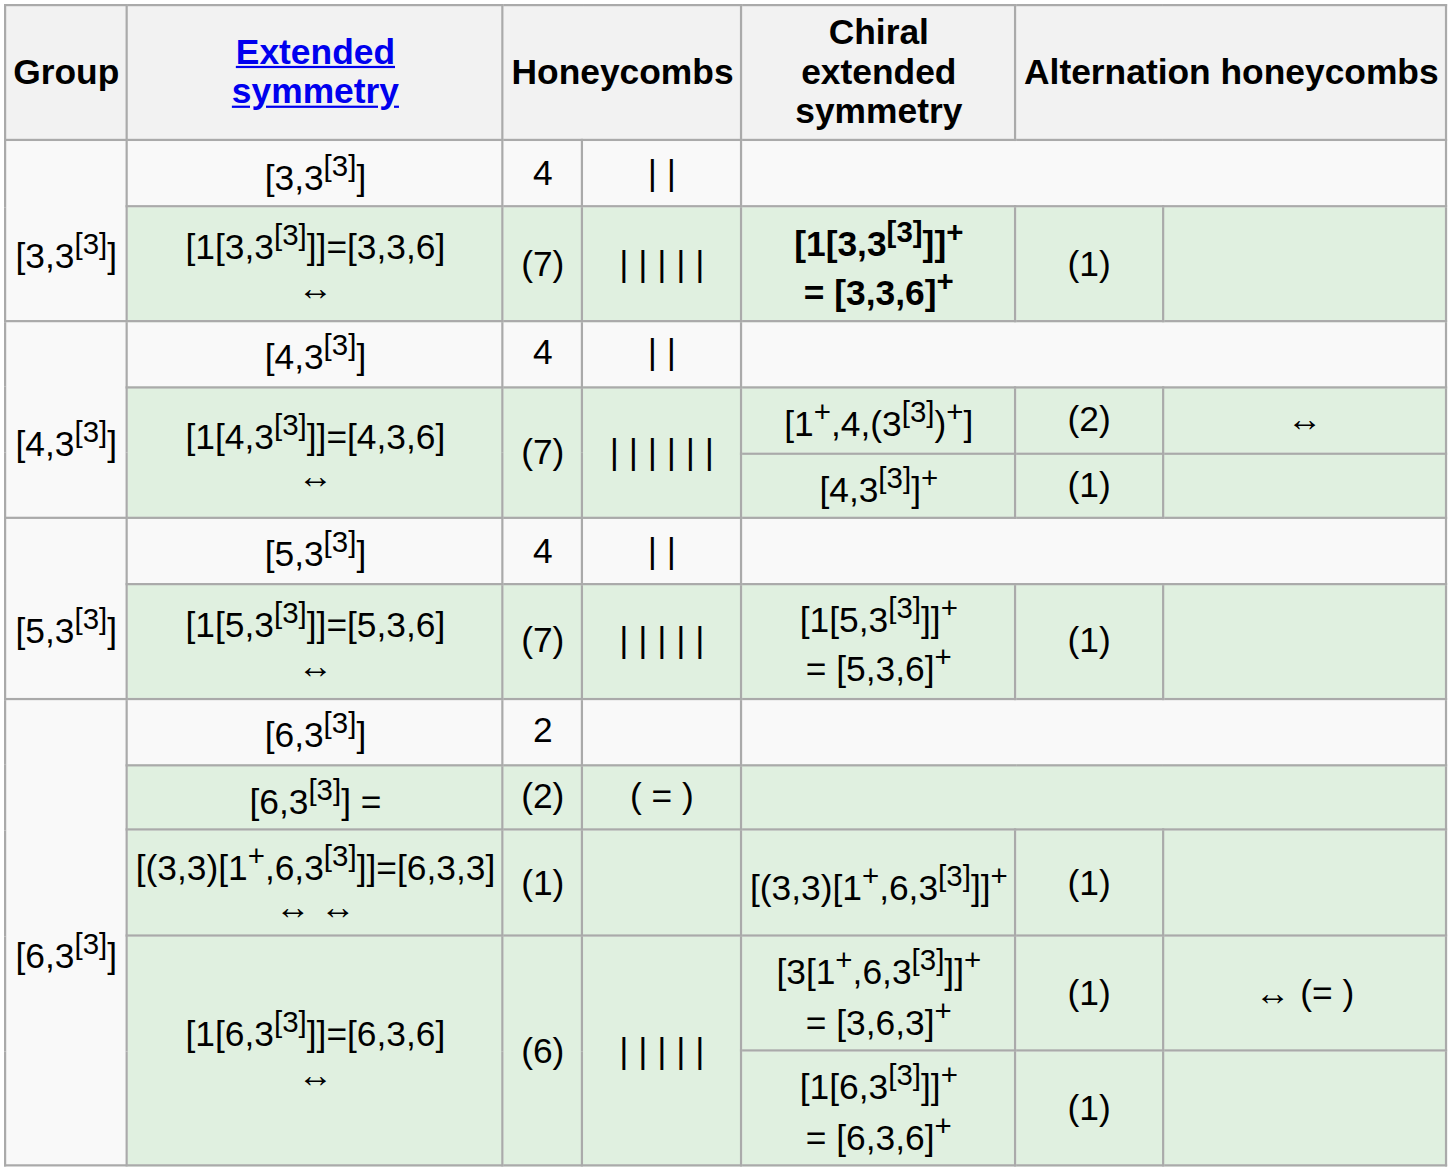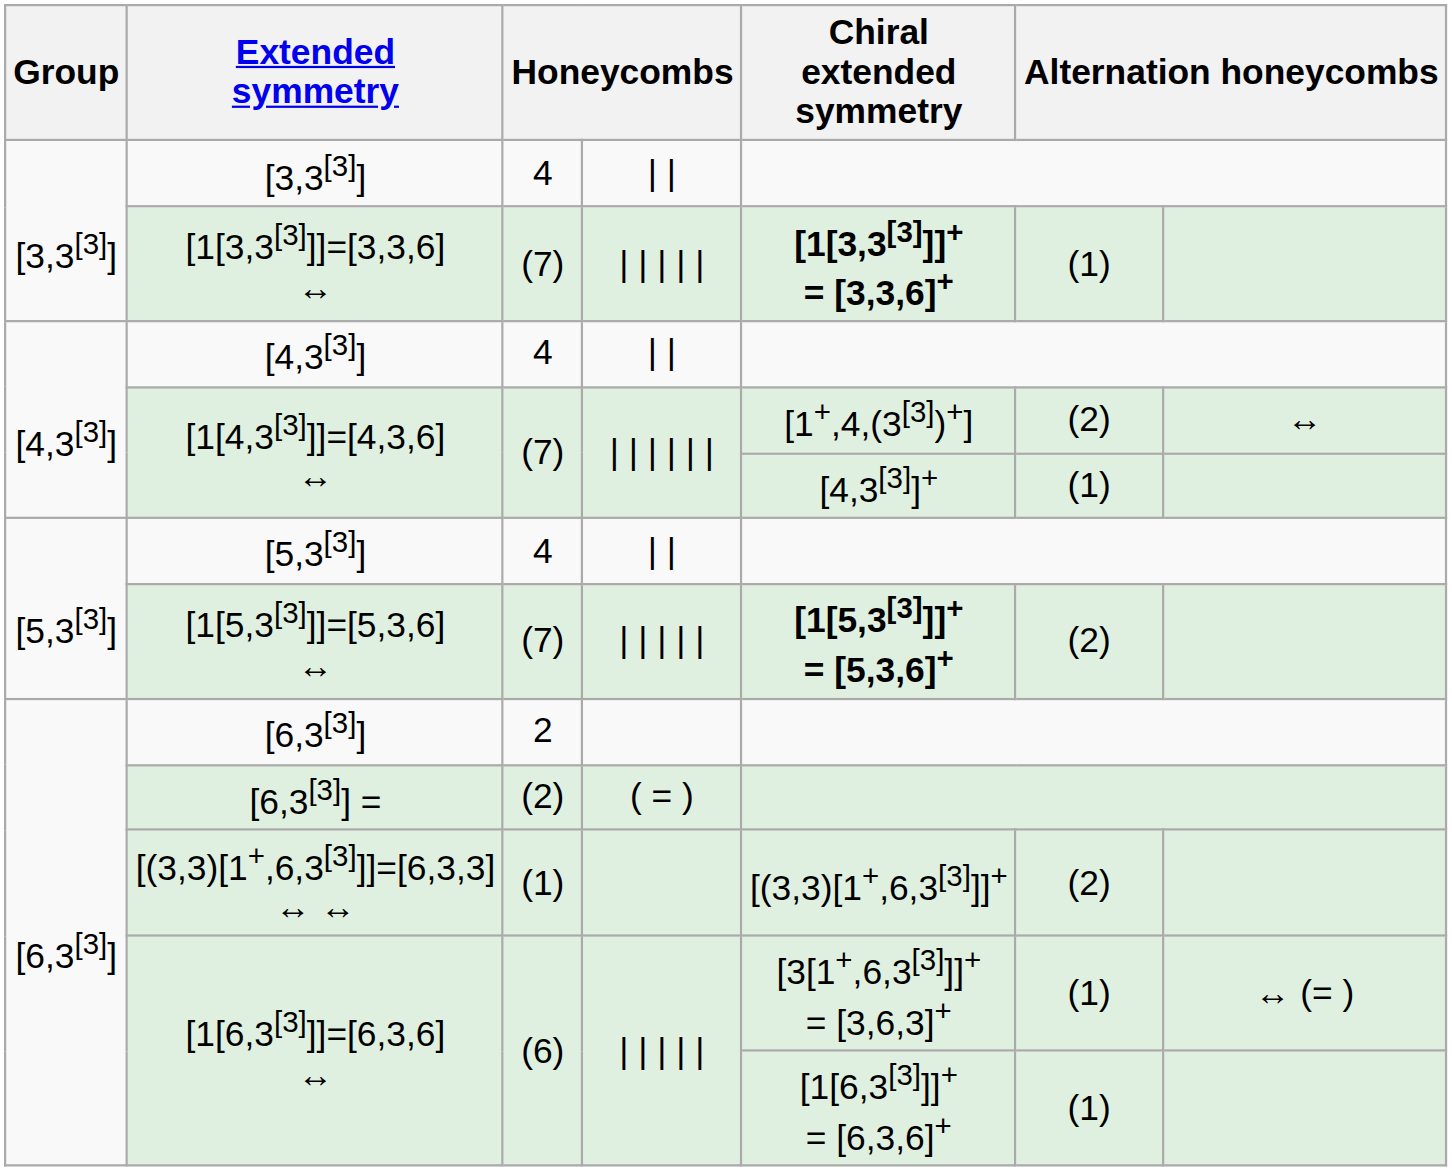 <table class=wikitable>
 <tr>
 <th>Group</th>
 <th><a href='#'>Extended<br>symmetry</a></th>
 <th colspan=2>Honeycombs</th>
 <th>Chiral<br>extended<br>symmetry</th>
 <th colspan=2>Alternation honeycombs</th>
 </tr>
 <tr align=center>
 <td rowspan=2><br>[3,3<sup>[3]</sup>]<br></td>
 <td>[3,3<sup>[3]</sup>]</td>
 <td>4</td>
 <td> |  | </td>
 <td colspan=3></td>
 </tr>
 <tr BGCOLOR="#e0f0e0" align=center>
 <td>[1[3,3<sup>[3]</sup>]]=[3,3,6]<br> ↔ </td>
 <td>(7)</td>
 <td> |  |  |  |  | </td>
 <td><strong>[1[3,3<sup>[3]</sup>]]<sup>+</sup><br>= [3,3,6]<sup>+</sup></strong></td>
 <td>(1)</td>
 <td></td>
 </tr>
 <tr align=center>
 <td rowspan=3><br>[4,3<sup>[3]</sup>]<br></td>
 <td>[4,3<sup>[3]</sup>]</td>
 <td>4</td>
 <td> |  | </td>
 <td colspan=3></td>
 </tr>
 <tr BGCOLOR="#e0f0e0" align=center>
 <td rowspan=2>[1[4,3<sup>[3]</sup>]]=[4,3,6]<br> ↔ </td>
 <td rowspan=2>(7)</td>
 <td rowspan=2> |  |  |  |  |  | </td>
 <td>[1<sup>+</sup>,4,(3<sup>[3]</sup>)<sup>+</sup>]</td>
 <td>(2)</td>
 <td> ↔ <br></td>
 </tr>
 <tr BGCOLOR="#e0f0e0" align=center>
 <td>[4,3<sup>[3]</sup>]<sup>+</sup></td>
 <td>(1)</td>
 <td></td>
 </tr>
 <tr align=center>
 <td rowspan=2><br>[5,3<sup>[3]</sup>]<br></td>
 <td>[5,3<sup>[3]</sup>]</td>
 <td>4</td>
 <td> |  | </td>
 <td colspan=3></td>
 </tr>
 <tr BGCOLOR="#e0f0e0" align=center>
 <td>[1[5,3<sup>[3]</sup>]]=[5,3,6]<br> ↔ </td>
 <td>(7)</td>
 <td> |  |  |  |  | </td>
-<td>[1[5,3<sup>[3]</sup>]]<sup>+</sup><br>= [5,3,6]<sup>+</sup></td>
-<td>(1)</td>
+<td><strong>[1[5,3<sup>[3]</sup>]]<sup>+</sup><br>= [5,3,6]<sup>+</sup></strong></td>
+<td>(2)</td>
 <td></td>
 </tr>
 <tr align=center>
 <td rowspan=6><br>[6,3<sup>[3]</sup>]<br></td>
 <td>[6,3<sup>[3]</sup>]</td>
 <td>2</td>
 <td></td>
 <td colspan=3></td>
 </tr>
 <tr align=center BGCOLOR="#e0f0e0">
 <td>[6,3<sup>[3]</sup>] =</td>
 <td>(2)</td>
 <td (>( = )</td>
 <td colspan=3></td>
 </tr>
 <tr BGCOLOR="#e0f0e0" align=center>
 <td>[(3,3)[1<sup>+</sup>,6,3<sup>[3]</sup>]]=[6,3,3]<br> ↔  ↔ </td>
 <td>(1)</td>
 <td></td>
 <td>[(3,3)[1<sup>+</sup>,6,3<sup>[3]</sup>]]<sup>+</sup></td>
-<td>(1)</td>
+<td>(2)</td>
 <td></td>
 </tr>
 <tr BGCOLOR="#e0f0e0" align=center>
 <td rowspan=2>[1[6,3<sup>[3]</sup>]]=[6,3,6]<br> ↔ </td>
 <td rowspan=3>(6)</td>
 <td rowspan=3> |  |  |  |  | </td>
 <td>[3[1<sup>+</sup>,6,3<sup>[3]</sup>]]<sup>+</sup><br>= [3,6,3]<sup>+</sup></td>
 <td>(1)</td>
 <td> ↔  (=  )</td>
 </tr>
 <tr BGCOLOR="#e0f0e0" align=center>
 <td>[1[6,3<sup>[3]</sup>]]<sup>+</sup><br>= [6,3,6]<sup>+</sup></td>
 <td>(1)</td>
 <td></td>
 </tr>
 </table>
